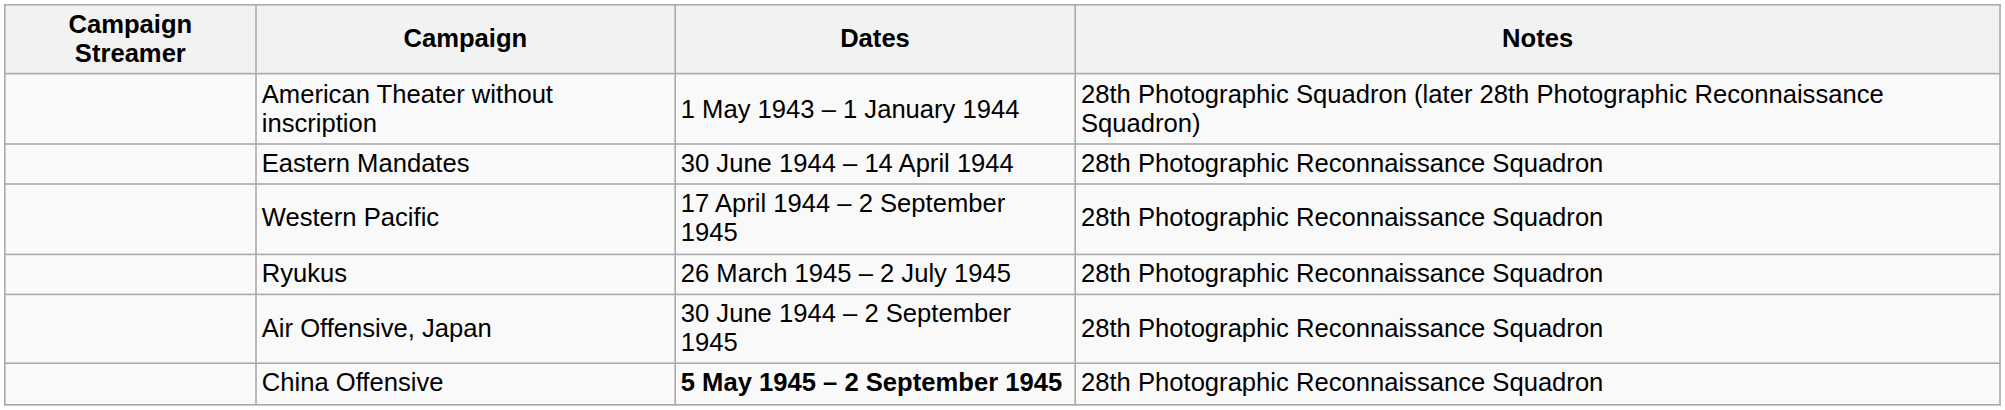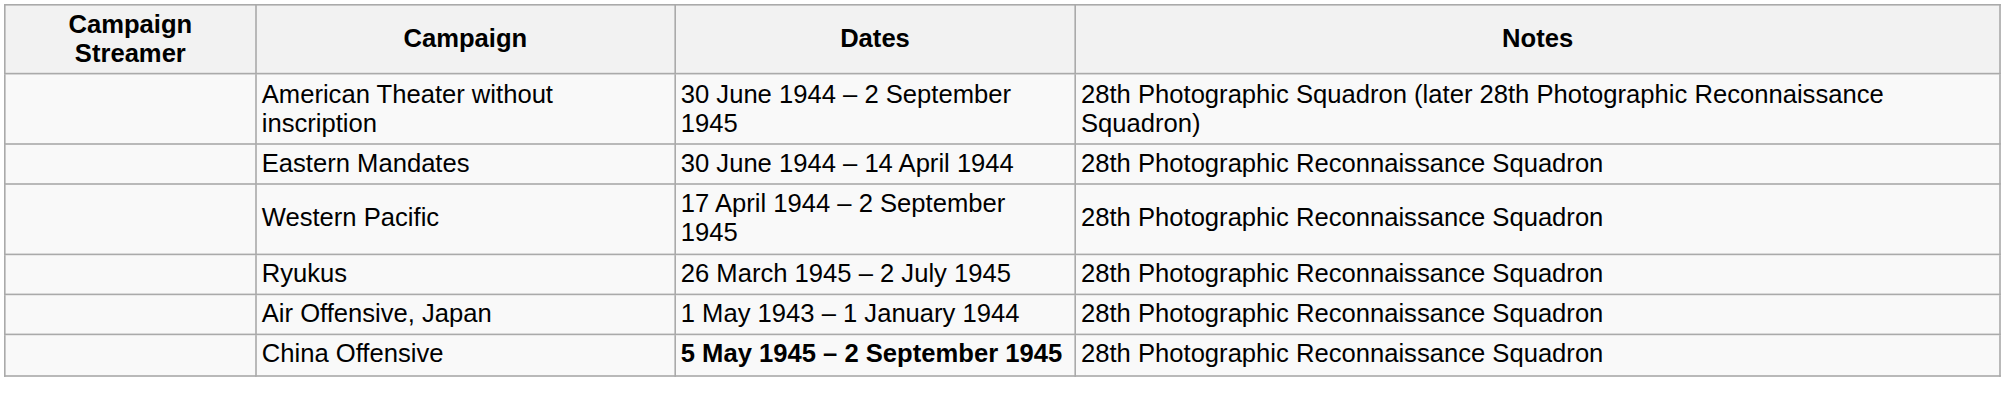 <table class="wikitable">
 <tr style="background:#efefef;">
 <th>Campaign Streamer</th>
 <th>Campaign</th>
 <th>Dates</th>
 <th>Notes</th>
 </tr>
 <tr>
 <td></td>
 <td>American Theater without inscription</td>
-<td>1 May 1943 – 1 January 1944</td>
+<td>30 June 1944 – 2 September 1945</td>
 <td>28th Photographic Squadron (later 28th Photographic Reconnaissance Squadron)</td>
 </tr>
 <tr>
 <td></td>
 <td>Eastern Mandates</td>
 <td>30 June 1944 – 14 April 1944</td>
 <td>28th Photographic Reconnaissance Squadron</td>
 </tr>
 <tr>
 <td></td>
 <td>Western Pacific</td>
 <td>17 April 1944 – 2 September 1945</td>
 <td>28th Photographic Reconnaissance Squadron</td>
 </tr>
 <tr>
 <td></td>
 <td>Ryukus</td>
 <td>26 March 1945 – 2 July 1945</td>
 <td>28th Photographic Reconnaissance Squadron</td>
 </tr>
 <tr>
 <td></td>
 <td>Air Offensive, Japan</td>
-<td>30 June 1944 – 2 September 1945</td>
+<td>1 May 1943 – 1 January 1944</td>
 <td>28th Photographic Reconnaissance Squadron</td>
 </tr>
 <tr>
 <td></td>
 <td>China Offensive</td>
 <td><strong>5 May 1945 – 2 September 1945</strong></td>
 <td>28th Photographic Reconnaissance Squadron</td>
 </tr>
 </table>
